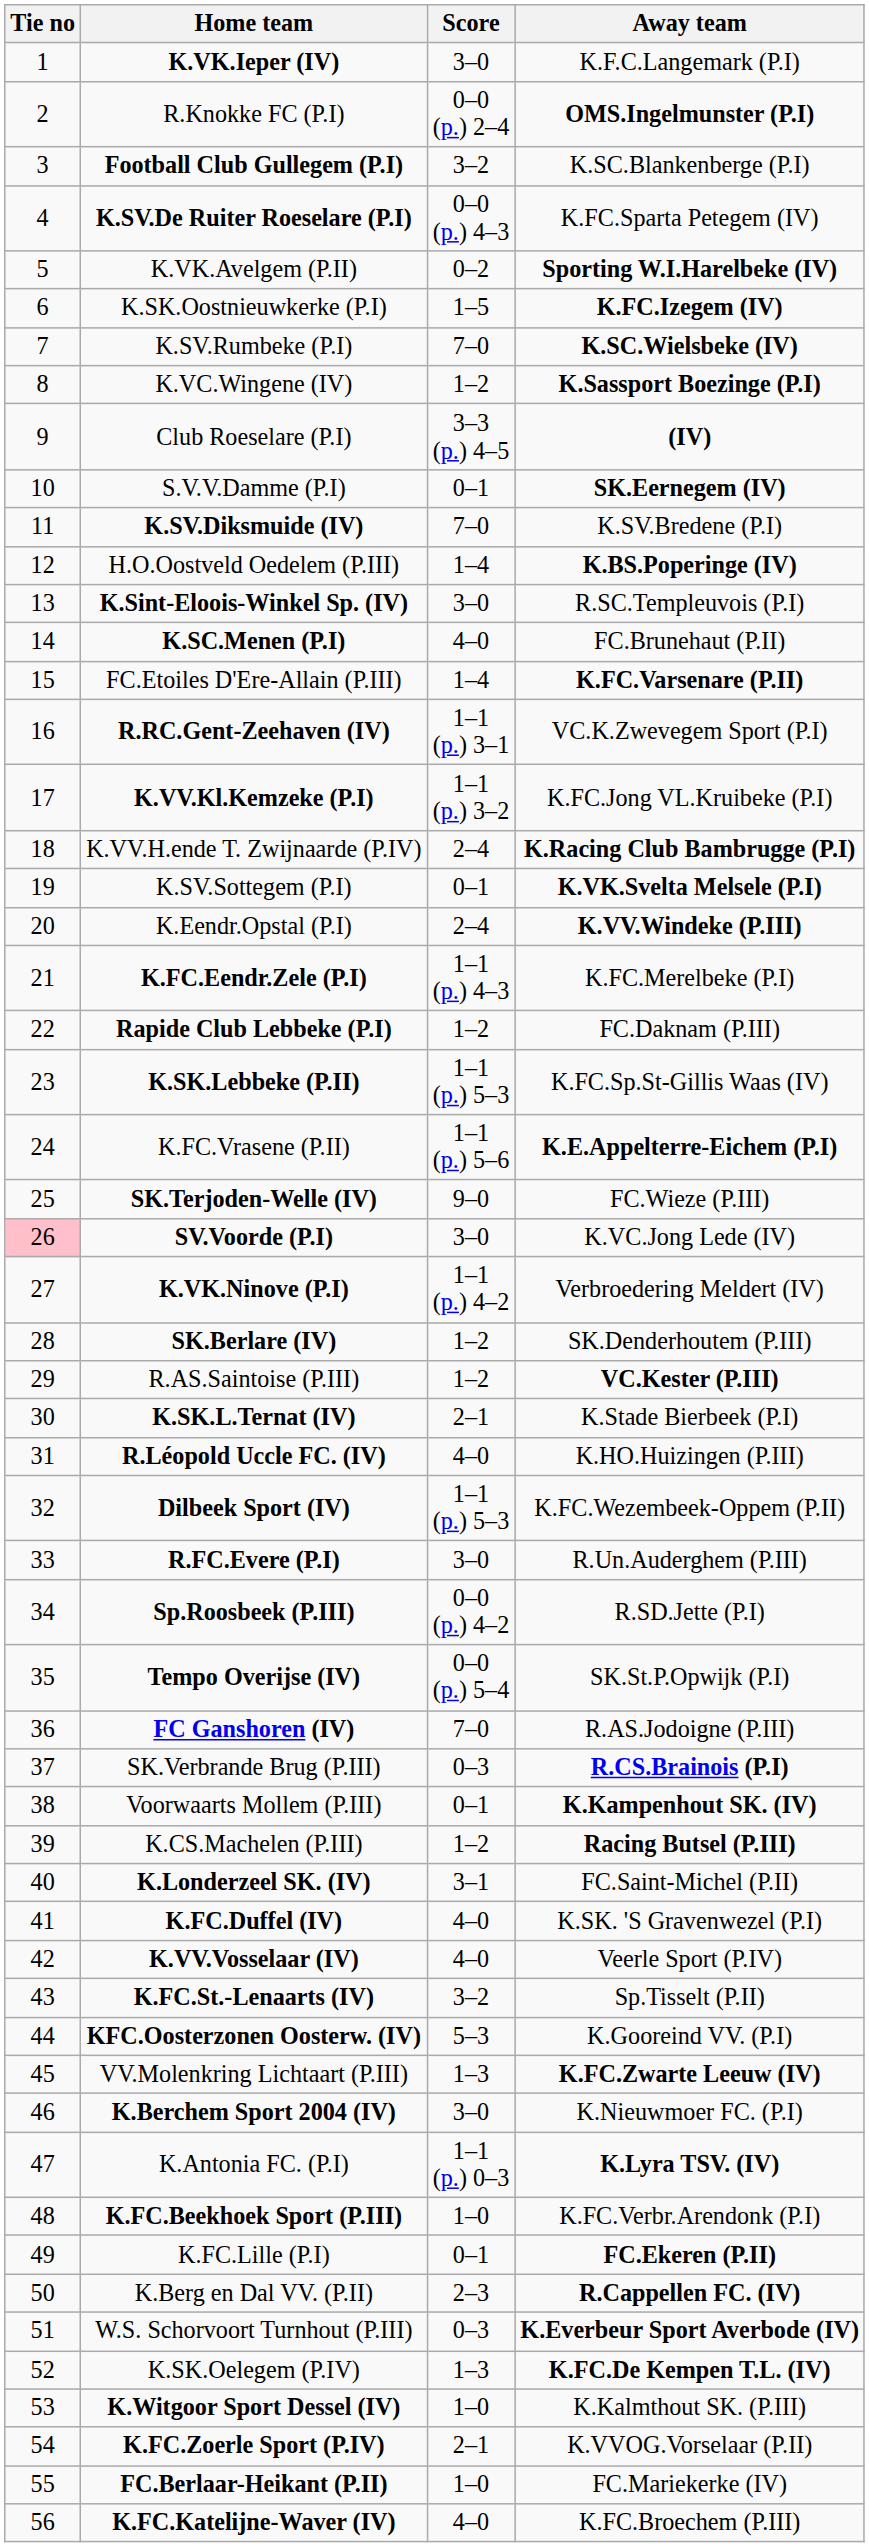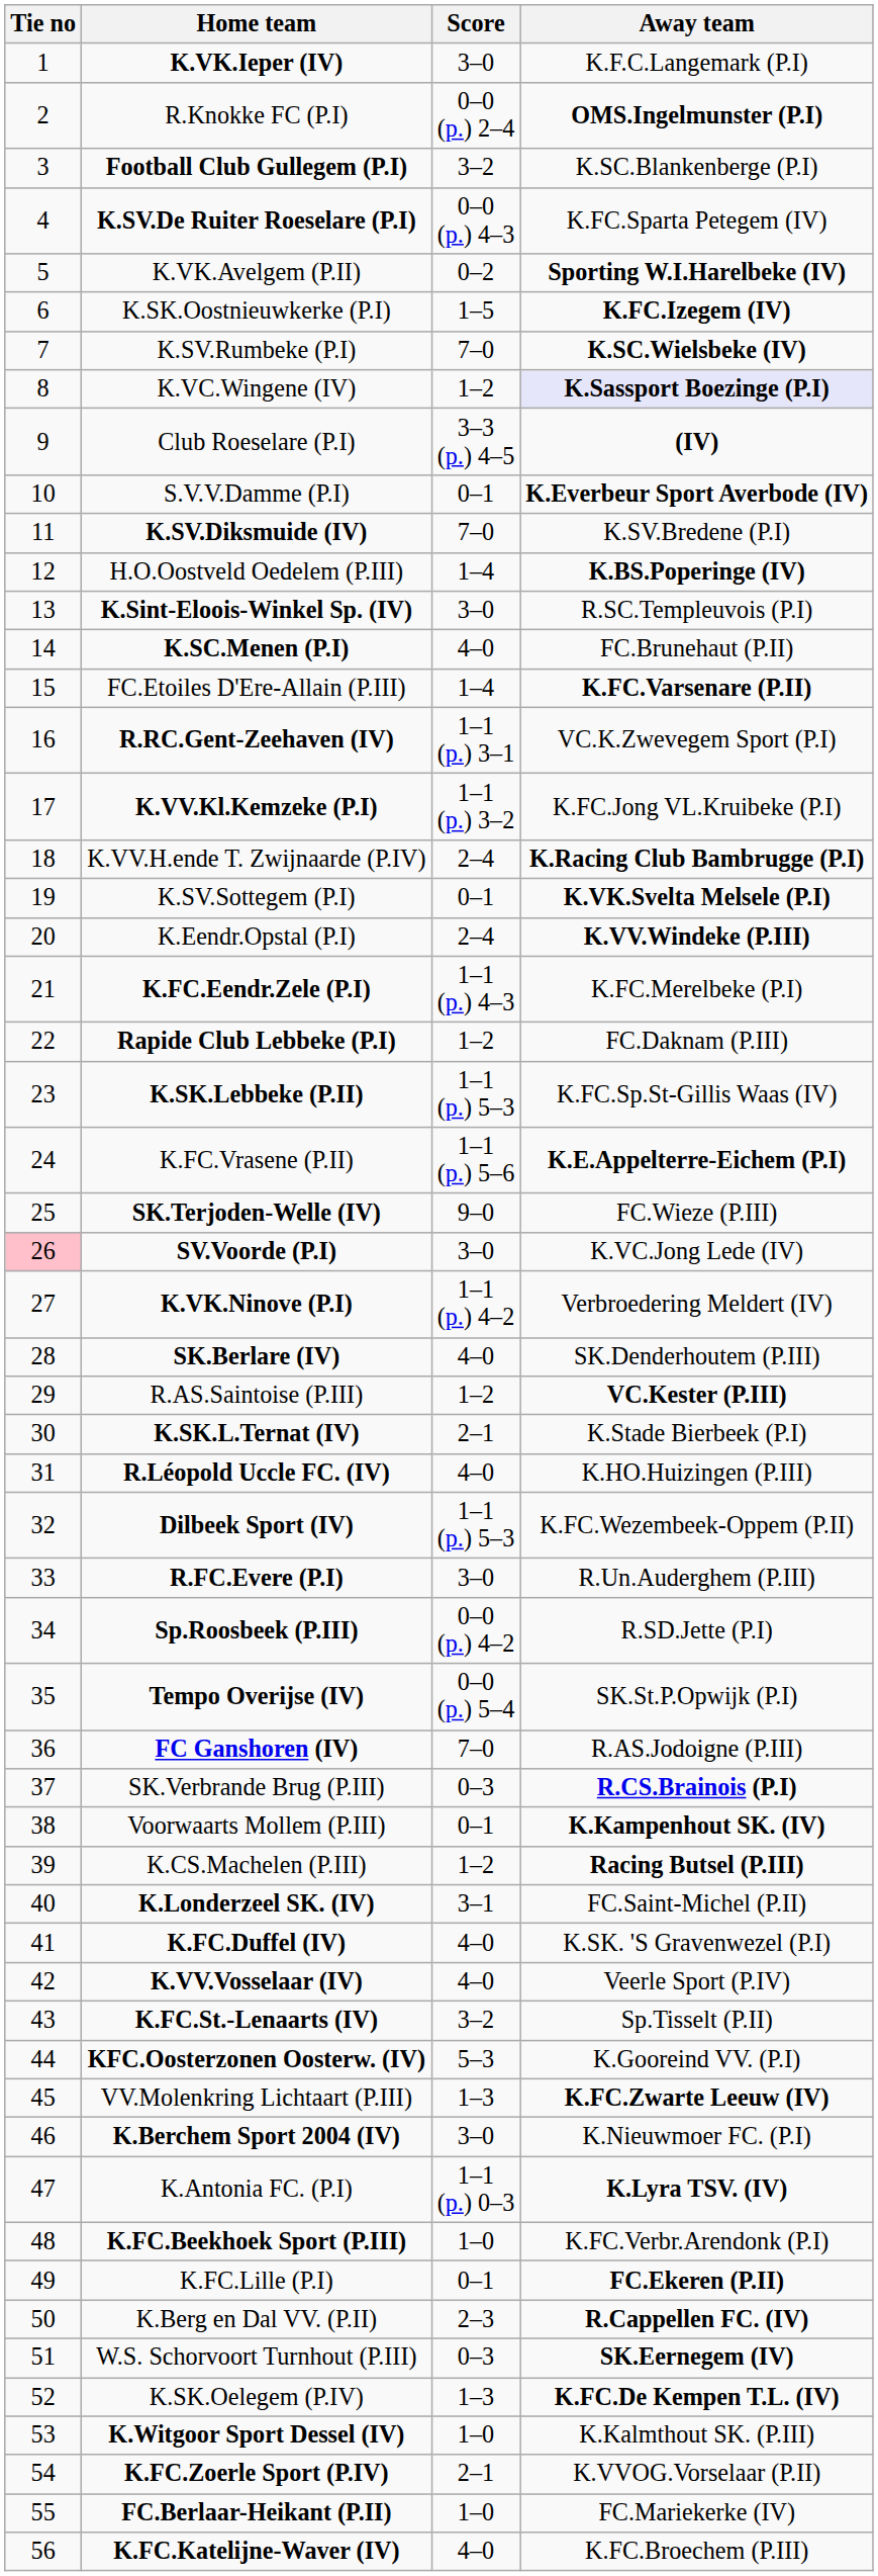 <table class="wikitable" style="text-align: center">
 <tr>
 <th>Tie no</th>
 <th>Home team</th>
 <th>Score</th>
 <th>Away team</th>
 </tr>
 <tr>
 <td>1</td>
 <td><strong>K.VK.Ieper (IV)</strong></td>
 <td>3–0</td>
 <td>K.F.C.Langemark (P.I)</td>
 </tr>
 <tr>
 <td>2</td>
 <td>R.Knokke FC (P.I)</td>
 <td>0–0<br>(<a href='#'>p.</a>) 2–4</td>
 <td><strong>OMS.Ingelmunster (P.I)</strong></td>
 </tr>
 <tr>
 <td>3</td>
 <td><strong>Football Club Gullegem (P.I)</strong></td>
 <td>3–2</td>
 <td>K.SC.Blankenberge (P.I)</td>
 </tr>
 <tr>
 <td>4</td>
 <td><strong>K.SV.De Ruiter Roeselare (P.I)</strong></td>
 <td>0–0<br>(<a href='#'>p.</a>) 4–3</td>
 <td>K.FC.Sparta Petegem (IV)</td>
 </tr>
 <tr>
 <td>5</td>
 <td>K.VK.Avelgem (P.II)</td>
 <td>0–2</td>
 <td><strong>Sporting W.I.Harelbeke  (IV)</strong></td>
 </tr>
 <tr>
 <td>6</td>
 <td>K.SK.Oostnieuwkerke (P.I)</td>
 <td>1–5</td>
 <td><strong>K.FC.Izegem (IV)</strong></td>
 </tr>
 <tr>
 <td>7</td>
 <td>K.SV.Rumbeke (P.I)</td>
 <td>7–0</td>
 <td><strong>K.SC.Wielsbeke (IV)</strong></td>
 </tr>
 <tr>
 <td>8</td>
 <td>K.VC.Wingene (IV)</td>
 <td>1–2</td>
-<td><strong>K.Sassport Boezinge (P.I)</strong></td>
+<td style="background: lavender;"><strong>K.Sassport Boezinge (P.I)</strong></td>
 </tr>
 <tr>
 <td>9</td>
 <td>Club Roeselare (P.I)</td>
 <td>3–3<br>(<a href='#'>p.</a>) 4–5</td>
 <td><strong> (IV)</strong></td>
 </tr>
 <tr>
 <td>10</td>
 <td>S.V.V.Damme (P.I)</td>
 <td>0–1</td>
-<td><strong>SK.Eernegem (IV)</strong></td>
+<td><strong>K.Everbeur Sport Averbode (IV)</strong></td>
 </tr>
 <tr>
 <td>11</td>
 <td><strong>K.SV.Diksmuide (IV)</strong></td>
 <td>7–0</td>
 <td>K.SV.Bredene (P.I)</td>
 </tr>
 <tr>
 <td>12</td>
 <td>H.O.Oostveld Oedelem (P.III)</td>
 <td>1–4</td>
 <td><strong>K.BS.Poperinge (IV)</strong></td>
 </tr>
 <tr>
 <td>13</td>
 <td><strong>K.Sint-Eloois-Winkel Sp. (IV)</strong></td>
 <td>3–0</td>
 <td>R.SC.Templeuvois (P.I)</td>
 </tr>
 <tr>
 <td>14</td>
 <td><strong>K.SC.Menen (P.I)</strong></td>
 <td>4–0</td>
 <td>FC.Brunehaut (P.II)</td>
 </tr>
 <tr>
 <td>15</td>
 <td>FC.Etoiles D'Ere-Allain (P.III)</td>
 <td>1–4</td>
 <td><strong>K.FC.Varsenare (P.II)</strong></td>
 </tr>
 <tr>
 <td>16</td>
 <td><strong>R.RC.Gent-Zeehaven (IV)</strong></td>
 <td>1–1<br>(<a href='#'>p.</a>) 3–1</td>
 <td>VC.K.Zwevegem Sport (P.I)</td>
 </tr>
 <tr>
 <td>17</td>
 <td><strong>K.VV.Kl.Kemzeke (P.I)</strong></td>
 <td>1–1<br>(<a href='#'>p.</a>) 3–2</td>
 <td>K.FC.Jong VL.Kruibeke (P.I)</td>
 </tr>
 <tr>
 <td>18</td>
 <td>K.VV.H.ende T. Zwijnaarde (P.IV)</td>
 <td>2–4</td>
 <td><strong>K.Racing Club Bambrugge (P.I)</strong></td>
 </tr>
 <tr>
 <td>19</td>
 <td>K.SV.Sottegem (P.I)</td>
 <td>0–1</td>
 <td><strong>K.VK.Svelta Melsele (P.I)</strong></td>
 </tr>
 <tr>
 <td>20</td>
 <td>K.Eendr.Opstal (P.I)</td>
 <td>2–4</td>
 <td><strong>K.VV.Windeke (P.III)</strong></td>
 </tr>
 <tr>
 <td>21</td>
 <td><strong>K.FC.Eendr.Zele (P.I)</strong></td>
 <td>1–1<br>(<a href='#'>p.</a>) 4–3</td>
 <td>K.FC.Merelbeke (P.I)</td>
 </tr>
 <tr>
 <td>22</td>
 <td><strong>Rapide Club Lebbeke (P.I)</strong></td>
 <td>1–2</td>
 <td>FC.Daknam (P.III)</td>
 </tr>
 <tr>
 <td>23</td>
 <td><strong>K.SK.Lebbeke (P.II)</strong></td>
 <td>1–1<br>(<a href='#'>p.</a>) 5–3</td>
 <td>K.FC.Sp.St-Gillis Waas (IV)</td>
 </tr>
 <tr>
 <td>24</td>
 <td>K.FC.Vrasene (P.II)</td>
 <td>1–1<br>(<a href='#'>p.</a>) 5–6</td>
 <td><strong>K.E.Appelterre-Eichem (P.I)</strong></td>
 </tr>
 <tr>
 <td>25</td>
 <td><strong>SK.Terjoden-Welle (IV)</strong></td>
 <td>9–0</td>
 <td>FC.Wieze (P.III)</td>
 </tr>
 <tr>
 <td style="background: pink;">26</td>
 <td><strong>SV.Voorde (P.I)</strong></td>
 <td>3–0</td>
 <td>K.VC.Jong Lede (IV)</td>
 </tr>
 <tr>
 <td>27</td>
 <td><strong>K.VK.Ninove (P.I)</strong></td>
 <td>1–1<br>(<a href='#'>p.</a>) 4–2</td>
 <td>Verbroedering Meldert (IV)</td>
 </tr>
 <tr>
 <td>28</td>
 <td><strong>SK.Berlare (IV)</strong></td>
-<td>1–2</td>
+<td>4–0</td>
 <td>SK.Denderhoutem (P.III)</td>
 </tr>
 <tr>
 <td>29</td>
 <td>R.AS.Saintoise (P.III)</td>
 <td>1–2</td>
 <td><strong>VC.Kester (P.III)</strong></td>
 </tr>
 <tr>
 <td>30</td>
 <td><strong>K.SK.L.Ternat (IV)</strong></td>
 <td>2–1</td>
 <td>K.Stade Bierbeek (P.I)</td>
 </tr>
 <tr>
 <td>31</td>
 <td><strong>R.Léopold Uccle FC. (IV)</strong></td>
 <td>4–0</td>
 <td>K.HO.Huizingen (P.III)</td>
 </tr>
 <tr>
 <td>32</td>
 <td><strong>Dilbeek Sport (IV)</strong></td>
 <td>1–1<br>(<a href='#'>p.</a>) 5–3</td>
 <td>K.FC.Wezembeek-Oppem (P.II)</td>
 </tr>
 <tr>
 <td>33</td>
 <td><strong>R.FC.Evere (P.I)</strong></td>
 <td>3–0</td>
 <td>R.Un.Auderghem (P.III)</td>
 </tr>
 <tr>
 <td>34</td>
 <td><strong>Sp.Roosbeek (P.III)</strong></td>
 <td>0–0<br>(<a href='#'>p.</a>) 4–2</td>
 <td>R.SD.Jette (P.I)</td>
 </tr>
 <tr>
 <td>35</td>
 <td><strong>Tempo Overijse (IV)</strong></td>
 <td>0–0<br>(<a href='#'>p.</a>) 5–4</td>
 <td>SK.St.P.Opwijk (P.I)</td>
 </tr>
 <tr>
 <td>36</td>
 <td><strong><a href='#'>FC Ganshoren</a> (IV)</strong></td>
 <td>7–0</td>
 <td>R.AS.Jodoigne (P.III)</td>
 </tr>
 <tr>
 <td>37</td>
 <td>SK.Verbrande Brug (P.III)</td>
 <td>0–3</td>
 <td><strong><a href='#'>R.CS.Brainois</a> (P.I)</strong></td>
 </tr>
 <tr>
 <td>38</td>
 <td>Voorwaarts Mollem (P.III)</td>
 <td>0–1</td>
 <td><strong>K.Kampenhout SK. (IV)</strong></td>
 </tr>
 <tr>
 <td>39</td>
 <td>K.CS.Machelen (P.III)</td>
 <td>1–2</td>
 <td><strong>Racing Butsel (P.III)</strong></td>
 </tr>
 <tr>
 <td>40</td>
 <td><strong>K.Londerzeel SK. (IV)</strong></td>
 <td>3–1</td>
 <td>FC.Saint-Michel (P.II)</td>
 </tr>
 <tr>
 <td>41</td>
 <td><strong>K.FC.Duffel (IV)</strong></td>
 <td>4–0</td>
 <td>K.SK. 'S Gravenwezel (P.I)</td>
 </tr>
 <tr>
 <td>42</td>
 <td><strong>K.VV.Vosselaar (IV)</strong></td>
 <td>4–0</td>
 <td>Veerle Sport (P.IV)</td>
 </tr>
 <tr>
 <td>43</td>
 <td><strong>K.FC.St.-Lenaarts (IV)</strong></td>
 <td>3–2</td>
 <td>Sp.Tisselt (P.II)</td>
 </tr>
 <tr>
 <td>44</td>
 <td><strong>KFC.Oosterzonen Oosterw. (IV)</strong></td>
 <td>5–3</td>
 <td>K.Gooreind VV. (P.I)</td>
 </tr>
 <tr>
 <td>45</td>
 <td>VV.Molenkring Lichtaart (P.III)</td>
 <td>1–3</td>
 <td><strong>K.FC.Zwarte Leeuw (IV)</strong></td>
 </tr>
 <tr>
 <td>46</td>
 <td><strong>K.Berchem Sport 2004 (IV)</strong></td>
 <td>3–0</td>
 <td>K.Nieuwmoer FC. (P.I)</td>
 </tr>
 <tr>
 <td>47</td>
 <td>K.Antonia FC. (P.I)</td>
 <td>1–1<br>(<a href='#'>p.</a>) 0–3</td>
 <td><strong>K.Lyra TSV. (IV)</strong></td>
 </tr>
 <tr>
 <td>48</td>
 <td><strong>K.FC.Beekhoek Sport (P.III)</strong></td>
 <td>1–0</td>
 <td>K.FC.Verbr.Arendonk (P.I)</td>
 </tr>
 <tr>
 <td>49</td>
 <td>K.FC.Lille (P.I)</td>
 <td>0–1</td>
 <td><strong>FC.Ekeren (P.II)</strong></td>
 </tr>
 <tr>
 <td>50</td>
 <td>K.Berg en Dal VV. (P.II)</td>
 <td>2–3</td>
 <td><strong>R.Cappellen FC. (IV)</strong></td>
 </tr>
 <tr>
 <td>51</td>
 <td>W.S. Schorvoort Turnhout (P.III)</td>
 <td>0–3</td>
-<td><strong>K.Everbeur Sport Averbode (IV)</strong></td>
+<td><strong>SK.Eernegem (IV)</strong></td>
 </tr>
 <tr>
 <td>52</td>
 <td>K.SK.Oelegem (P.IV)</td>
 <td>1–3</td>
 <td><strong>K.FC.De Kempen T.L. (IV)</strong></td>
 </tr>
 <tr>
 <td>53</td>
 <td><strong>K.Witgoor Sport Dessel (IV)</strong></td>
 <td>1–0</td>
 <td>K.Kalmthout SK. (P.III)</td>
 </tr>
 <tr>
 <td>54</td>
 <td><strong>K.FC.Zoerle Sport (P.IV)</strong></td>
 <td>2–1</td>
 <td>K.VVOG.Vorselaar (P.II)</td>
 </tr>
 <tr>
 <td>55</td>
 <td><strong>FC.Berlaar-Heikant (P.II)</strong></td>
 <td>1–0</td>
 <td>FC.Mariekerke (IV)</td>
 </tr>
 <tr>
 <td>56</td>
 <td><strong>K.FC.Katelijne-Waver (IV)</strong></td>
 <td>4–0</td>
 <td>K.FC.Broechem (P.III)</td>
 </tr>
 </table>
